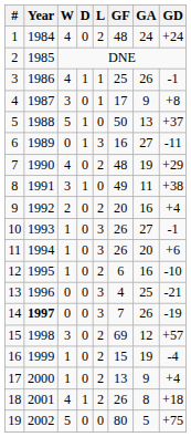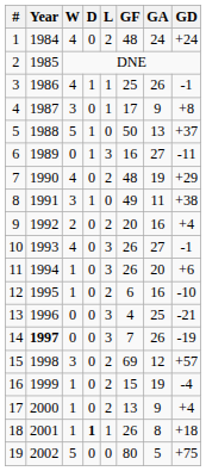 <table class="wikitable sortable" style="text-align:center">
 <tr>
 <th>#</th>
 <th>Year</th>
 <th>W</th>
 <th>D</th>
 <th>L</th>
 <th>GF</th>
 <th>GA</th>
 <th>GD</th>
 </tr>
 <tr>
 <td>1</td>
 <td>1984</td>
 <td>4</td>
 <td>0</td>
 <td>2</td>
 <td>48</td>
 <td>24</td>
 <td>+24</td>
 </tr>
 <tr>
 <td>2</td>
 <td>1985</td>
 <td colspan=6>DNE</td>
 </tr>
 <tr>
 <td>3</td>
 <td>1986</td>
 <td>4</td>
 <td>1</td>
 <td>1</td>
 <td>25</td>
 <td>26</td>
 <td>-1</td>
 </tr>
 <tr>
 <td>4</td>
 <td>1987</td>
 <td>3</td>
 <td>0</td>
 <td>1</td>
 <td>17</td>
 <td>9</td>
 <td>+8</td>
 </tr>
 <tr>
 <td>5</td>
 <td>1988</td>
 <td>5</td>
 <td>1</td>
 <td>0</td>
 <td>50</td>
 <td>13</td>
 <td>+37</td>
 </tr>
 <tr>
 <td>6</td>
 <td>1989</td>
 <td>0</td>
 <td>1</td>
 <td>3</td>
 <td>16</td>
 <td>27</td>
 <td>-11</td>
 </tr>
 <tr>
 <td>7</td>
 <td>1990</td>
 <td>4</td>
 <td>0</td>
 <td>2</td>
 <td>48</td>
 <td>19</td>
 <td>+29</td>
 </tr>
 <tr>
 <td>8</td>
 <td>1991</td>
 <td>3</td>
 <td>1</td>
 <td>0</td>
 <td>49</td>
 <td>11</td>
 <td>+38</td>
 </tr>
 <tr>
 <td>9</td>
 <td>1992</td>
 <td>2</td>
 <td>0</td>
 <td>2</td>
 <td>20</td>
 <td>16</td>
 <td>+4</td>
 </tr>
 <tr>
 <td>10</td>
 <td>1993</td>
-<td>1</td>
+<td>4</td>
 <td>0</td>
 <td>3</td>
 <td>26</td>
 <td>27</td>
 <td>-1</td>
 </tr>
 <tr>
 <td>11</td>
 <td>1994</td>
 <td>1</td>
 <td>0</td>
 <td>3</td>
 <td>26</td>
 <td>20</td>
 <td>+6</td>
 </tr>
 <tr>
 <td>12</td>
 <td>1995</td>
 <td>1</td>
 <td>0</td>
 <td>2</td>
 <td>6</td>
 <td>16</td>
 <td>-10</td>
 </tr>
 <tr>
 <td>13</td>
 <td>1996</td>
 <td>0</td>
 <td>0</td>
 <td>3</td>
 <td>4</td>
 <td>25</td>
 <td>-21</td>
 </tr>
 <tr>
 <td>14</td>
 <td><strong>1997</strong></td>
 <td>0</td>
 <td>0</td>
 <td>3</td>
 <td>7</td>
 <td>26</td>
 <td>-19</td>
 </tr>
 <tr>
 <td>15</td>
 <td>1998</td>
 <td>3</td>
 <td>0</td>
 <td>2</td>
 <td>69</td>
 <td>12</td>
 <td>+57</td>
 </tr>
 <tr>
 <td>16</td>
 <td>1999</td>
 <td>1</td>
 <td>0</td>
 <td>2</td>
 <td>15</td>
 <td>19</td>
 <td>-4</td>
 </tr>
 <tr>
 <td>17</td>
 <td>2000</td>
 <td>1</td>
 <td>0</td>
 <td>2</td>
 <td>13</td>
 <td>9</td>
 <td>+4</td>
 </tr>
 <tr>
 <td>18</td>
 <td>2001</td>
-<td>4</td>
 <td>1</td>
-<td>2</td>
+<td><strong>1</strong></td>
+<td>1</td>
 <td>26</td>
 <td>8</td>
 <td>+18</td>
 </tr>
 <tr>
 <td>19</td>
 <td>2002</td>
 <td>5</td>
 <td>0</td>
 <td>0</td>
 <td>80</td>
 <td>5</td>
 <td>+75</td>
 </tr>
 </table>
